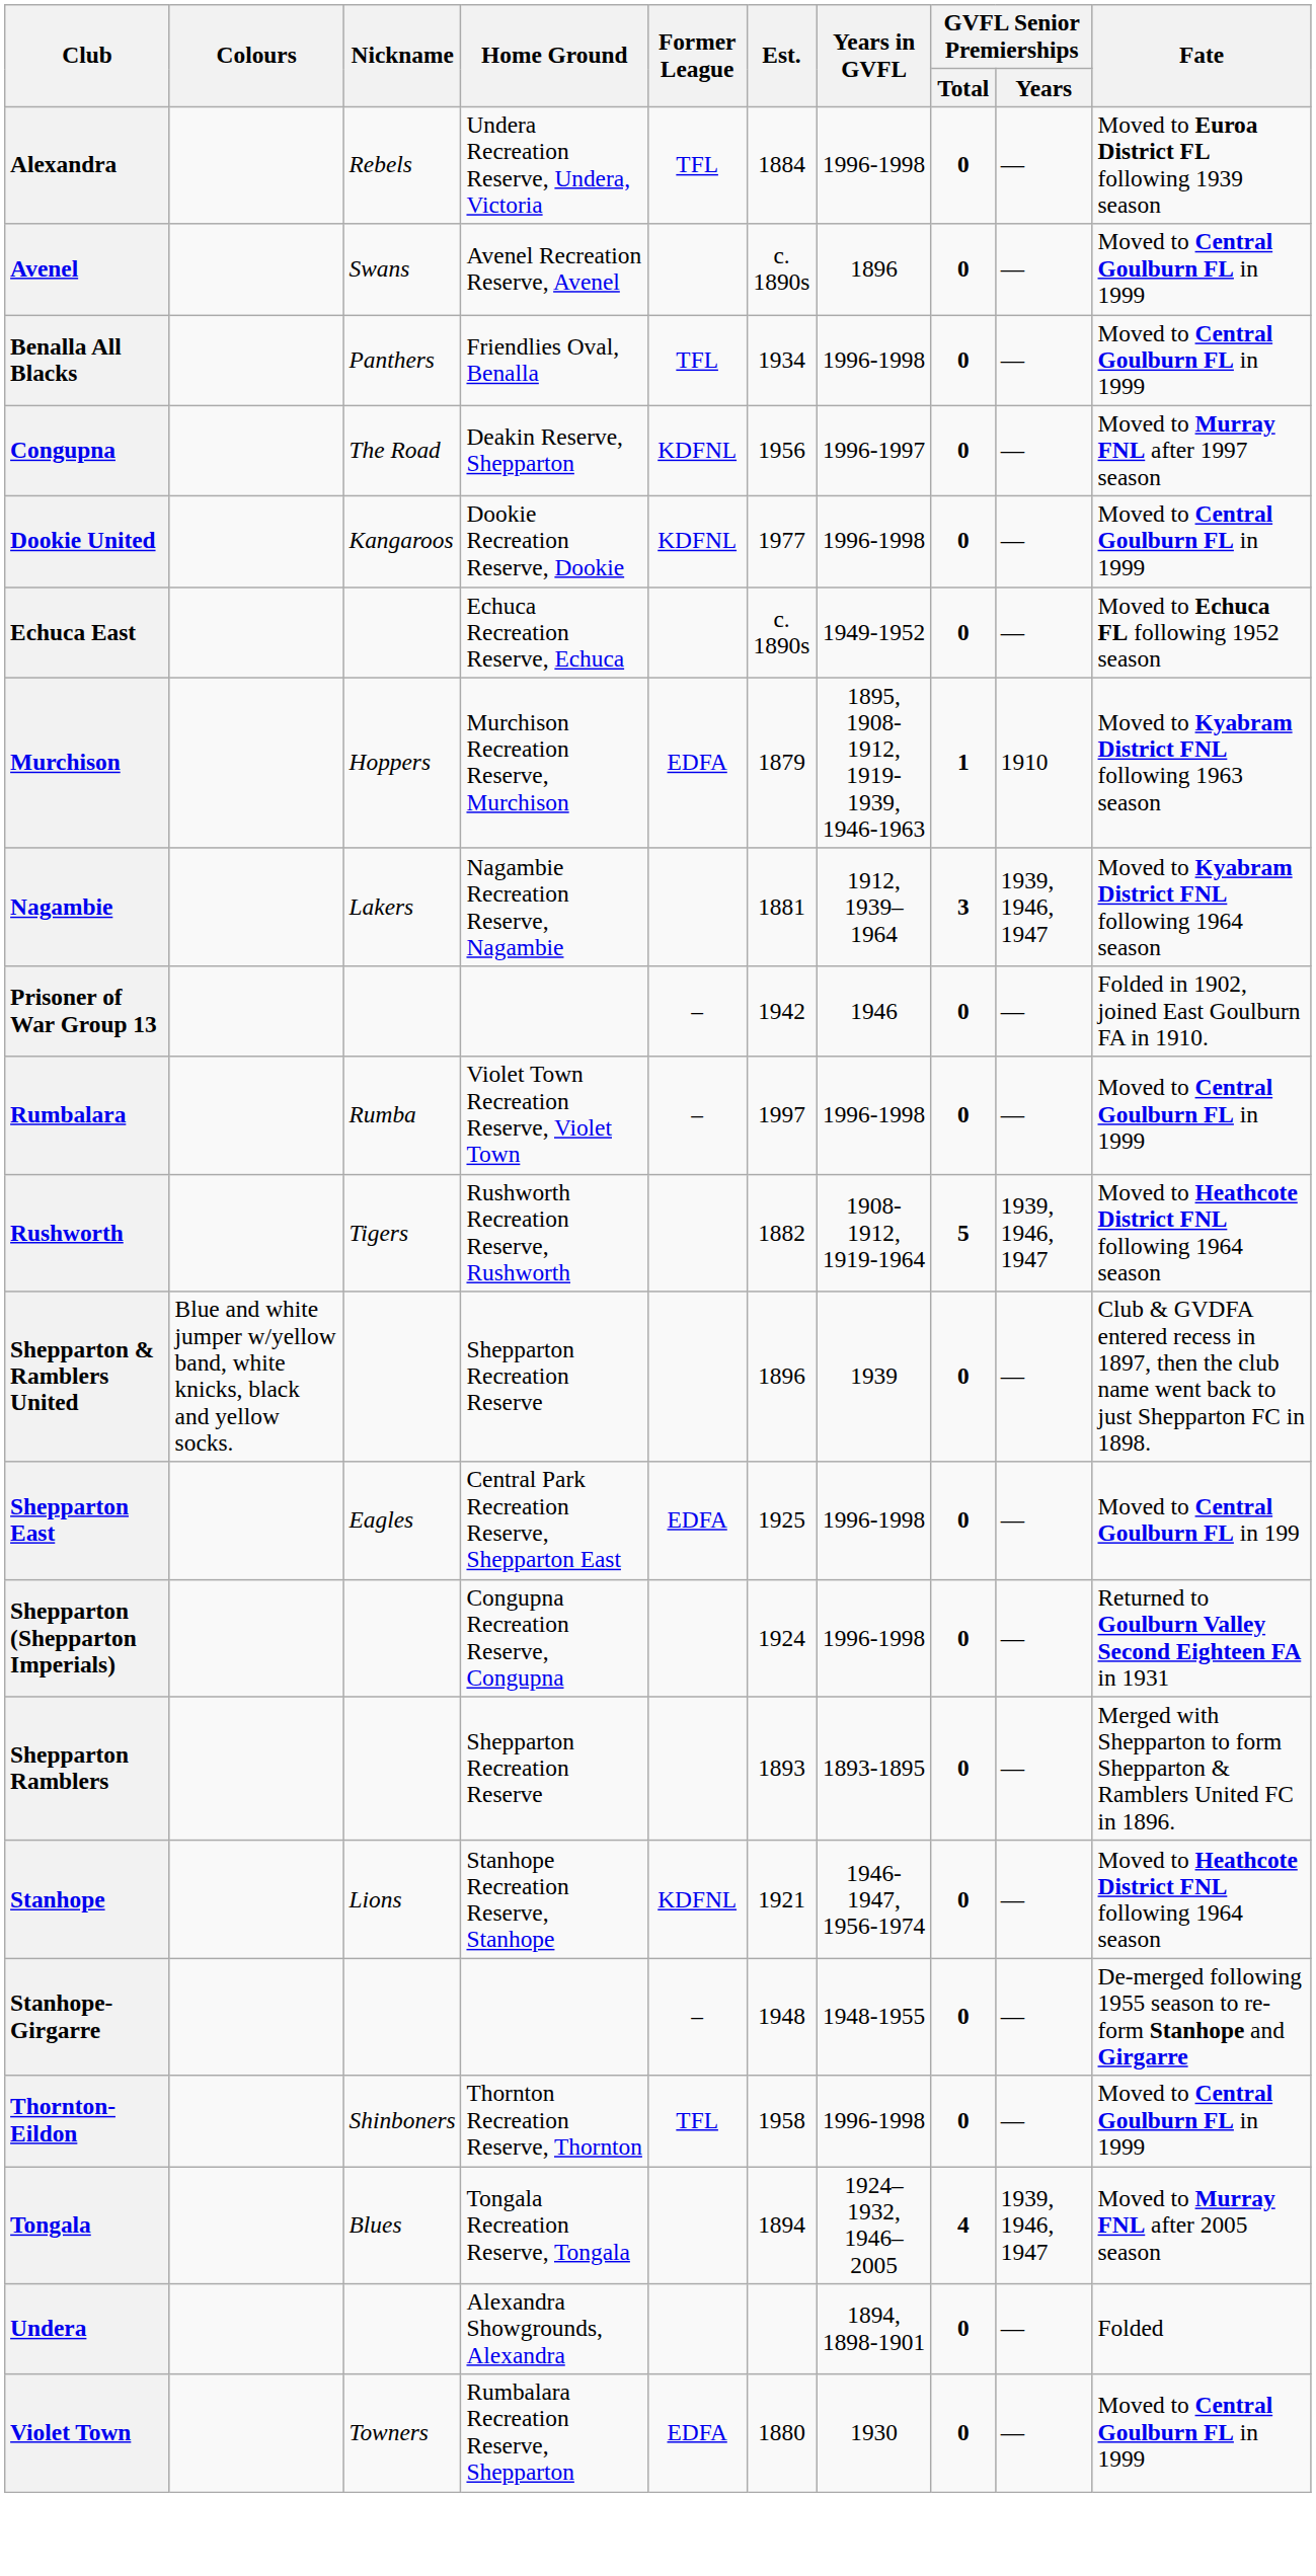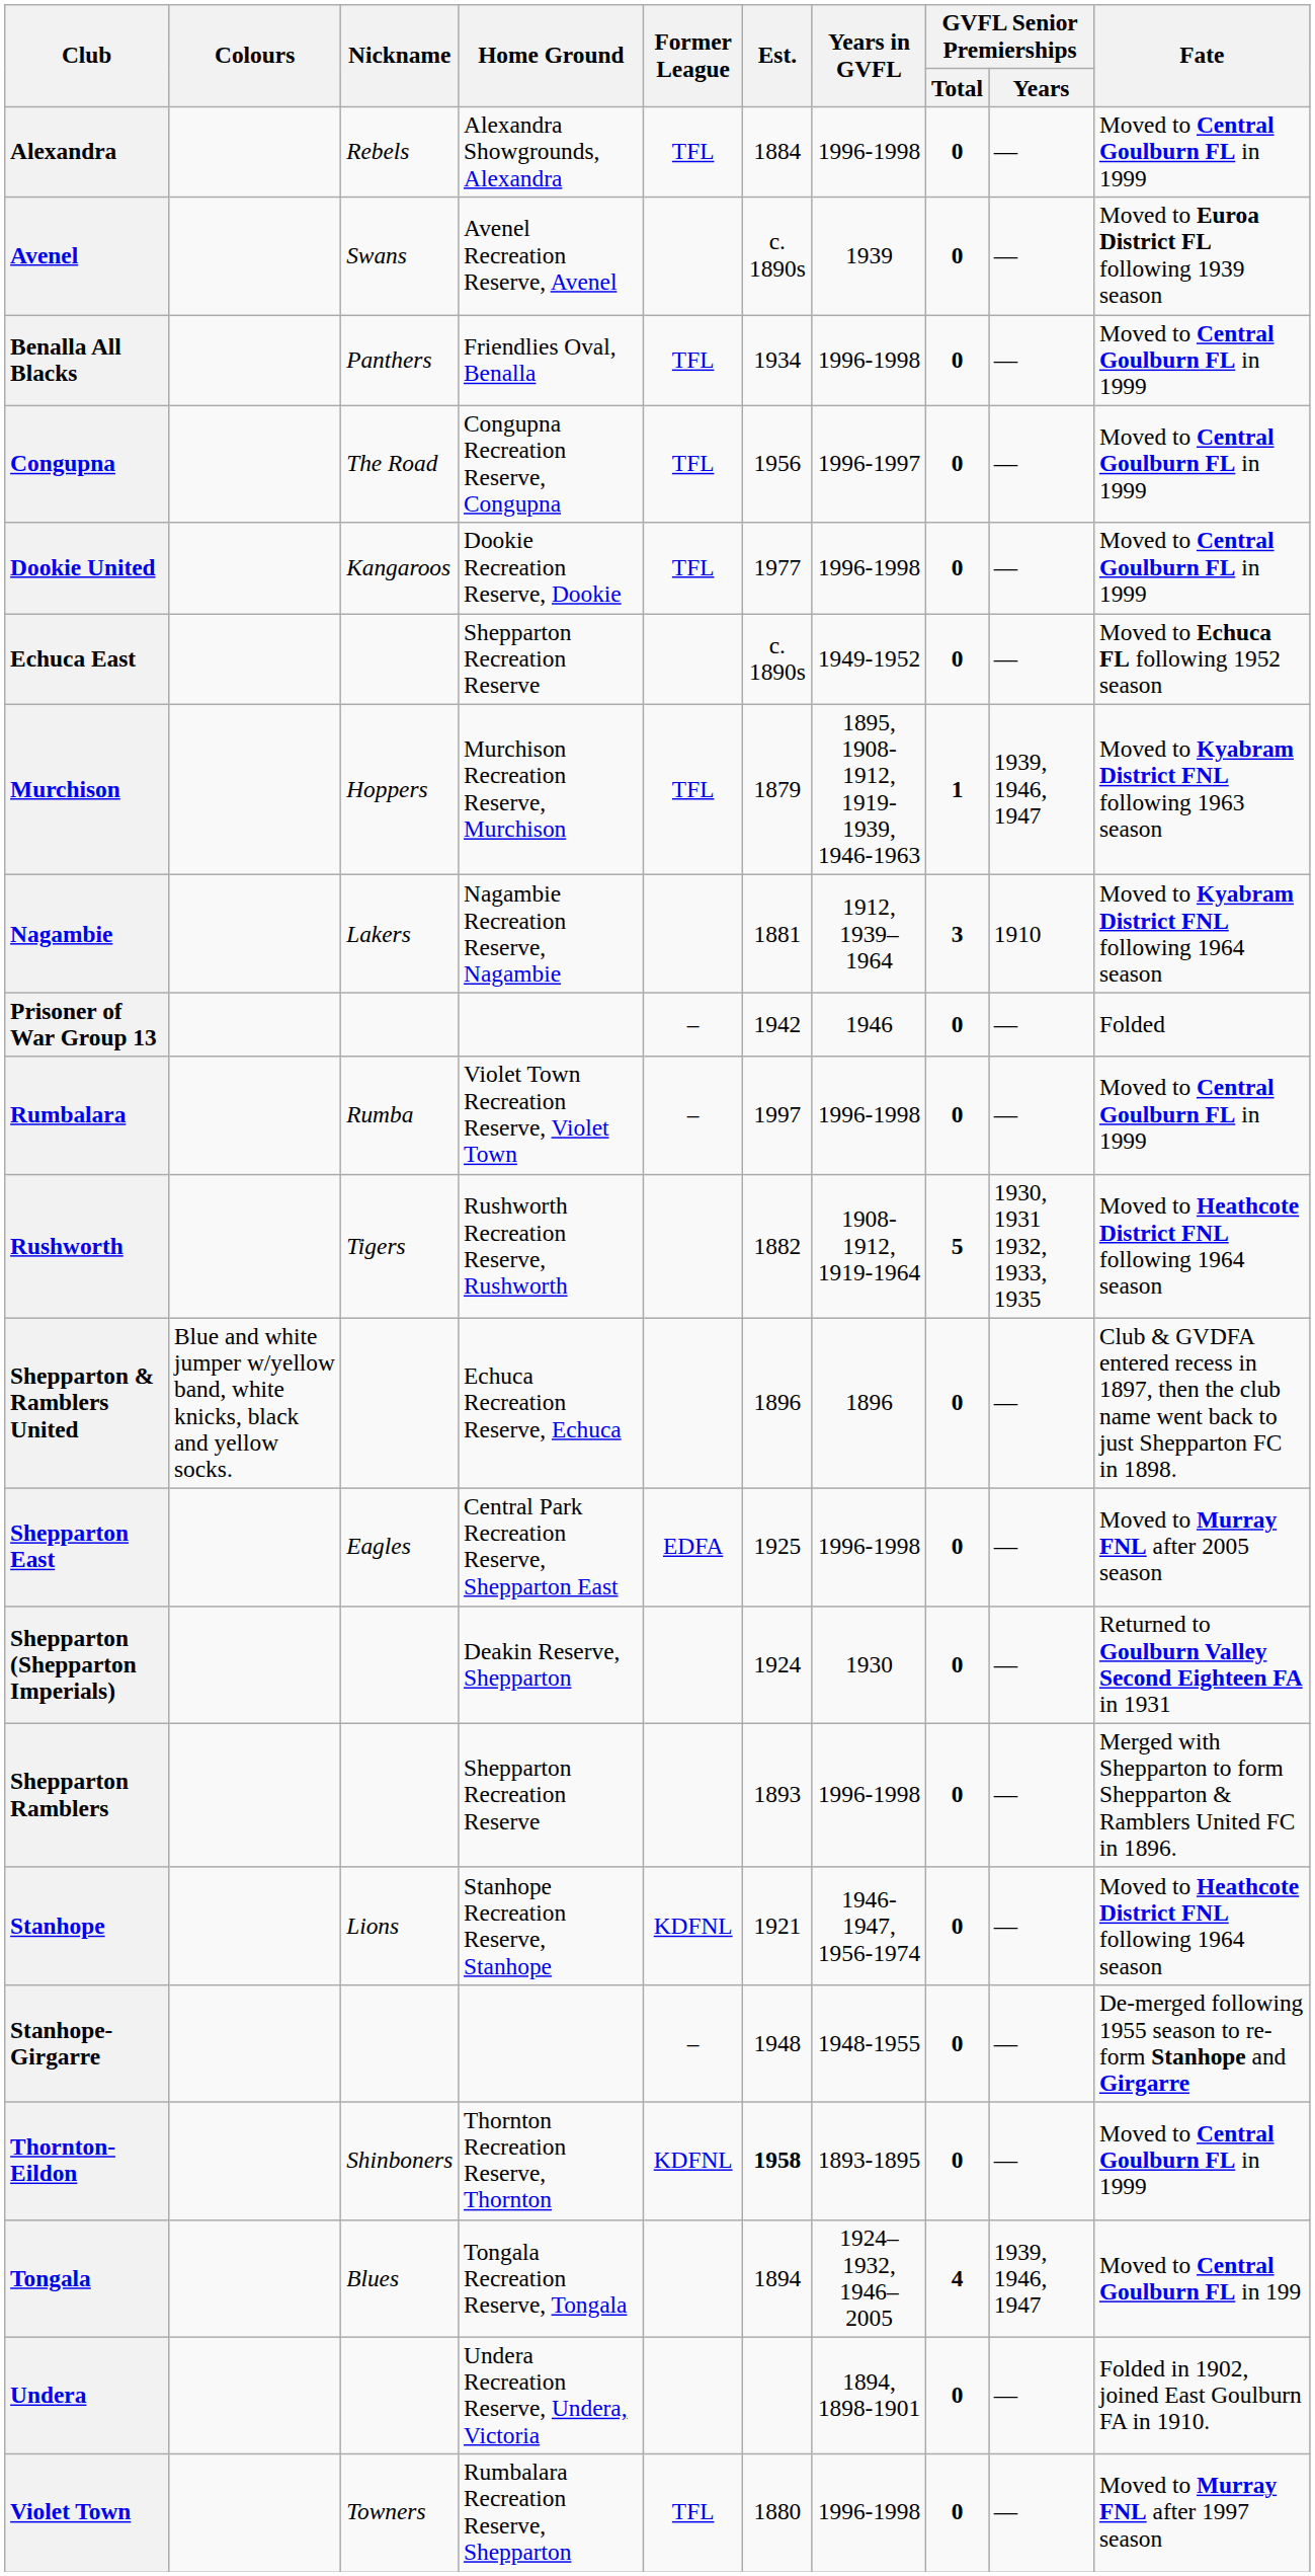 <table class="wikitable sortable" style="width:100%">
 <tr>
 <th rowspan="2">Club</th>
 <th rowspan="2">Colours</th>
 <th rowspan="2">Nickname</th>
 <th rowspan="2">Home Ground</th>
 <th rowspan="2">Former League</th>
 <th rowspan="2">Est.</th>
 <th rowspan="2">Years in GVFL</th>
 <th colspan="2">GVFL Senior Premierships</th>
 <th rowspan="2">Fate</th>
 </tr>
 <tr>
 <th>Total</th>
 <th>Years</th>
 </tr>
 <tr>
 <th style="text-align:left">Alexandra</th>
 <td></td>
 <td><em>Rebels</em></td>
-<td>Undera Recreation Reserve, <a href='#'>Undera, Victoria</a></td>
+<td>Alexandra Showgrounds, <a href='#'>Alexandra</a></td>
 <td align="center"><a href='#'>TFL</a></td>
 <td align="center">1884</td>
 <td align="center">1996-1998</td>
 <td align="center"><strong>0</strong></td>
 <td>—</td>
-<td>Moved to <strong>Euroa District FL</strong> following 1939 season</td>
+<td>Moved to <a href='#'><strong>Central Goulburn FL</strong></a> in 1999</td>
 </tr>
 <tr>
 <th style="text-align:left"><a href='#'>Avenel</a></th>
 <td></td>
 <td><em>Swans</em></td>
 <td>Avenel Recreation Reserve, <a href='#'>Avenel</a></td>
 <td align="center"></td>
 <td align="center">c. 1890s</td>
-<td align="center">1896</td>
+<td align="center">1939</td>
 <td align="center"><strong>0</strong></td>
 <td>—</td>
-<td>Moved to <a href='#'><strong>Central Goulburn FL</strong></a> in 1999</td>
+<td>Moved to <strong>Euroa District FL</strong> following 1939 season</td>
 </tr>
 <tr>
 <th style="text-align:left">Benalla All Blacks</th>
 <td></td>
 <td><em>Panthers</em></td>
 <td>Friendlies Oval, <a href='#'>Benalla</a></td>
 <td align="center"><a href='#'>TFL</a></td>
 <td align="center">1934</td>
 <td align="center">1996-1998</td>
 <td align="center"><strong>0</strong></td>
 <td>—</td>
 <td>Moved to <a href='#'><strong>Central Goulburn FL</strong></a> in 1999</td>
 </tr>
 <tr>
 <th style="text-align:left"><a href='#'>Congupna</a></th>
 <td></td>
 <td><em>The Road</em></td>
-<td>Deakin Reserve, <a href='#'>Shepparton</a></td>
-<td align="center"><a href='#'>KDFNL</a></td>
+<td>Congupna Recreation Reserve, <a href='#'>Congupna</a></td>
+<td align="center"><a href='#'>TFL</a></td>
 <td align="center">1956</td>
 <td align="center">1996-1997</td>
 <td align="center"><strong>0</strong></td>
 <td>—</td>
-<td>Moved to <a href='#'><strong>Murray FNL</strong></a> after 1997 season</td>
+<td>Moved to <a href='#'><strong>Central Goulburn FL</strong></a> in 1999</td>
 </tr>
 <tr>
 <th style="text-align:left"><a href='#'>Dookie United</a></th>
 <td></td>
 <td><em>Kangaroos</em></td>
 <td>Dookie Recreation Reserve, <a href='#'>Dookie</a></td>
-<td align="center"><a href='#'>KDFNL</a></td>
+<td align="center"><a href='#'>TFL</a></td>
 <td align="center">1977</td>
 <td align="center">1996-1998</td>
 <td align="center"><strong>0</strong></td>
 <td>—</td>
 <td>Moved to <a href='#'><strong>Central Goulburn FL</strong></a> in 1999</td>
 </tr>
 <tr>
 <th style="text-align:left">Echuca East</th>
 <td></td>
 <td></td>
-<td>Echuca Recreation Reserve, <a href='#'>Echuca</a></td>
+<td>Shepparton Recreation Reserve</td>
 <td align="center"></td>
 <td align="center">c. 1890s</td>
 <td align="center">1949-1952</td>
 <td align="center"><strong>0</strong></td>
 <td>—</td>
 <td>Moved to <strong>Echuca FL</strong> following 1952 season</td>
 </tr>
 <tr>
 <th style="text-align:left"><a href='#'>Murchison</a></th>
 <td></td>
 <td><em>Hoppers</em></td>
 <td>Murchison Recreation Reserve, <a href='#'>Murchison</a></td>
-<td align="center"><a href='#'>EDFA</a></td>
+<td align="center"><a href='#'>TFL</a></td>
 <td align="center">1879</td>
 <td align="center">1895, 1908-1912, 1919-1939, 1946-1963</td>
 <td align="center"><strong>1</strong></td>
-<td>1910</td>
+<td>1939, 1946, 1947</td>
 <td>Moved to <a href='#'><strong>Kyabram District FNL</strong></a> following 1963 season</td>
 </tr>
 <tr>
 <th style="text-align:left"><a href='#'>Nagambie</a></th>
 <td></td>
 <td><em>Lakers</em></td>
 <td>Nagambie Recreation Reserve, <a href='#'>Nagambie</a></td>
 <td align="center"></td>
 <td align="center">1881</td>
 <td align="center">1912, 1939–1964</td>
 <td align="center"><strong>3</strong></td>
-<td>1939, 1946, 1947</td>
+<td>1910</td>
 <td>Moved to <a href='#'><strong>Kyabram District FNL</strong></a> following 1964 season</td>
 </tr>
 <tr>
 <th style="text-align:left">Prisoner of War Group 13</th>
 <td></td>
 <td></td>
 <td></td>
 <td align="center">–</td>
 <td align="center">1942</td>
 <td align="center">1946</td>
 <td align="center"><strong>0</strong></td>
 <td>—</td>
-<td>Folded in 1902, joined East Goulburn FA in 1910.</td>
+<td>Folded</td>
 </tr>
 <tr>
 <th style="text-align:left"><a href='#'>Rumbalara</a></th>
 <td></td>
 <td><em>Rumba</em></td>
 <td>Violet Town Recreation Reserve, <a href='#'>Violet Town</a></td>
 <td align="center">–</td>
 <td align="center">1997</td>
 <td align="center">1996-1998</td>
 <td align="center"><strong>0</strong></td>
 <td>—</td>
 <td>Moved to <a href='#'><strong>Central Goulburn FL</strong></a> in 1999</td>
 </tr>
 <tr>
 <th style="text-align:left"><a href='#'>Rushworth</a></th>
 <td></td>
 <td><em>Tigers</em></td>
 <td>Rushworth Recreation Reserve, <a href='#'>Rushworth</a></td>
 <td align="center"></td>
 <td align="center">1882</td>
 <td align="center">1908-1912, 1919-1964</td>
 <td align="center"><strong>5</strong></td>
-<td>1939, 1946, 1947</td>
+<td>1930, 1931 1932, 1933, 1935</td>
 <td>Moved to <a href='#'><strong>Heathcote District FNL</strong></a> following 1964 season</td>
 </tr>
 <tr>
 <th style="text-align:left">Shepparton & Ramblers United</th>
 <td>Blue and white jumper w/yellow band, white knicks, black and yellow socks.</td>
 <td></td>
-<td>Shepparton Recreation Reserve</td>
+<td>Echuca Recreation Reserve, <a href='#'>Echuca</a></td>
 <td align="center"></td>
 <td align="center">1896</td>
-<td align="center">1939</td>
+<td align="center">1896</td>
 <td align="center"><strong>0</strong></td>
 <td>—</td>
 <td>Club & GVDFA entered recess in 1897, then the club name went back to just Shepparton FC in 1898.</td>
 </tr>
 <tr>
 <th style="text-align:left"><a href='#'>Shepparton East</a></th>
 <td></td>
 <td><em>Eagles</em></td>
 <td>Central Park Recreation Reserve, <a href='#'>Shepparton East</a></td>
 <td align="center"><a href='#'>EDFA</a></td>
 <td align="center">1925</td>
 <td align="center">1996-1998</td>
 <td align="center"><strong>0</strong></td>
 <td>—</td>
-<td>Moved to <a href='#'><strong>Central Goulburn FL</strong></a> in 199</td>
+<td>Moved to <a href='#'><strong>Murray FNL</strong></a> after 2005 season</td>
 </tr>
 <tr>
 <th style="text-align:left">Shepparton (Shepparton Imperials)</th>
 <td></td>
 <td></td>
-<td>Congupna Recreation Reserve, <a href='#'>Congupna</a></td>
+<td>Deakin Reserve, <a href='#'>Shepparton</a></td>
 <td align="center"></td>
 <td align="center">1924</td>
-<td align="center">1996-1998</td>
+<td align="center">1930</td>
 <td align="center"><strong>0</strong></td>
 <td>—</td>
 <td>Returned to <strong><a href='#'>Goulburn Valley Second Eighteen FA</a></strong> in 1931</td>
 </tr>
 <tr>
 <th style="text-align:left">Shepparton Ramblers</th>
 <td></td>
 <td></td>
 <td>Shepparton Recreation Reserve</td>
 <td align="center"></td>
 <td align="center">1893</td>
-<td align="center">1893-1895</td>
+<td align="center">1996-1998</td>
 <td align="center"><strong>0</strong></td>
 <td>—</td>
 <td>Merged with Shepparton to form Shepparton & Ramblers United FC in 1896.</td>
 </tr>
 <tr>
 <th style="text-align:left"><a href='#'>Stanhope</a></th>
 <td></td>
 <td><em>Lions</em></td>
 <td>Stanhope Recreation Reserve, <a href='#'>Stanhope</a></td>
 <td align="center"><a href='#'>KDFNL</a></td>
 <td align="center">1921</td>
 <td align="center">1946-1947, 1956-1974</td>
 <td align="center"><strong>0</strong></td>
 <td>—</td>
 <td>Moved to <a href='#'><strong>Heathcote District FNL</strong></a> following 1964 season</td>
 </tr>
 <tr>
 <th style="text-align:left">Stanhope-Girgarre</th>
 <td></td>
 <td></td>
 <td></td>
 <td align="center">–</td>
 <td align="center">1948</td>
 <td align="center">1948-1955</td>
 <td align="center"><strong>0</strong></td>
 <td>—</td>
 <td>De-merged following 1955 season to re-form <strong>Stanhope</strong> and <a href='#'><strong>Girgarre</strong></a></td>
 </tr>
 <tr>
 <th style="text-align:left"><a href='#'>Thornton-Eildon</a></th>
 <td></td>
 <td><em>Shinboners</em></td>
 <td>Thornton Recreation Reserve, <a href='#'>Thornton</a></td>
-<td align="center"><a href='#'>TFL</a></td>
-<td align="center">1958</td>
-<td align="center">1996-1998</td>
+<td align="center"><a href='#'>KDFNL</a></td>
+<td align="center"><strong>1958</strong></td>
+<td align="center">1893-1895</td>
 <td align="center"><strong>0</strong></td>
 <td>—</td>
 <td>Moved to <a href='#'><strong>Central Goulburn FL</strong></a> in 1999</td>
 </tr>
 <tr>
 <th style="text-align:left"><a href='#'>Tongala</a></th>
 <td></td>
 <td><em>Blues</em></td>
 <td>Tongala Recreation Reserve, <a href='#'>Tongala</a></td>
 <td align="center"></td>
 <td align="center">1894</td>
 <td align="center">1924–1932, 1946–2005</td>
 <td align="center"><strong>4</strong></td>
 <td>1939, 1946, 1947</td>
-<td>Moved to <a href='#'><strong>Murray FNL</strong></a> after 2005 season</td>
+<td>Moved to <a href='#'><strong>Central Goulburn FL</strong></a> in 199</td>
 </tr>
 <tr>
 <th style="text-align:left"><a href='#'>Undera</a></th>
 <td></td>
 <td></td>
-<td>Alexandra Showgrounds, <a href='#'>Alexandra</a></td>
+<td>Undera Recreation Reserve, <a href='#'>Undera, Victoria</a></td>
 <td align="center"></td>
 <td align="center"></td>
 <td align="center">1894, 1898-1901</td>
 <td align="center"><strong>0</strong></td>
 <td>—</td>
-<td>Folded</td>
+<td>Folded in 1902, joined East Goulburn FA in 1910.</td>
 </tr>
 <tr>
 <th style="text-align:left"><a href='#'>Violet Town</a></th>
 <td></td>
 <td><em>Towners</em></td>
 <td>Rumbalara Recreation Reserve, <a href='#'>Shepparton</a></td>
-<td align="center"><a href='#'>EDFA</a></td>
+<td align="center"><a href='#'>TFL</a></td>
 <td align="center">1880</td>
-<td align="center">1930</td>
+<td align="center">1996-1998</td>
 <td align="center"><strong>0</strong></td>
 <td>—</td>
-<td>Moved to <a href='#'><strong>Central Goulburn FL</strong></a> in 1999</td>
+<td>Moved to <a href='#'><strong>Murray FNL</strong></a> after 1997 season</td>
 </tr>
 </table>
